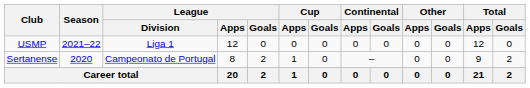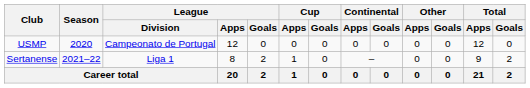 <table class="wikitable" style="text-align: center">
 <tr>
 <th rowspan="2">Club</th>
 <th rowspan="2">Season</th>
 <th colspan="3">League</th>
 <th colspan="2">Cup</th>
 <th colspan="2">Continental</th>
 <th colspan="2">Other</th>
 <th colspan="2">Total</th>
 </tr>
 <tr>
 <th>Division</th>
 <th>Apps</th>
 <th>Goals</th>
 <th>Apps</th>
 <th>Goals</th>
 <th>Apps</th>
 <th>Goals</th>
 <th>Apps</th>
 <th>Goals</th>
 <th>Apps</th>
 <th>Goals</th>
 </tr>
 <tr>
 <td><a href='#'>USMP</a></td>
-<td><a href='#'>2021–22</a></td>
-<td><a href='#'>Liga 1</a></td>
+<td><a href='#'>2020</a></td>
+<td><a href='#'>Campeonato de Portugal</a></td>
 <td>12</td>
 <td>0</td>
 <td>0</td>
 <td>0</td>
 <td>0</td>
 <td>0</td>
 <td>0</td>
 <td>0</td>
 <td>12</td>
 <td>0</td>
 </tr>
 <tr>
 <td><a href='#'>Sertanense</a></td>
-<td><a href='#'>2020</a></td>
-<td><a href='#'>Campeonato de Portugal</a></td>
+<td><a href='#'>2021–22</a></td>
+<td><a href='#'>Liga 1</a></td>
 <td>8</td>
 <td>2</td>
 <td>1</td>
 <td>0</td>
 <td colspan="2">–</td>
 <td>0</td>
 <td>0</td>
 <td>9</td>
 <td>2</td>
 </tr>
 <tr>
 <th colspan="3"><strong>Career total</strong></th>
 <th>20</th>
 <th>2</th>
 <th>1</th>
 <th>0</th>
 <th>0</th>
 <th>0</th>
 <th>0</th>
 <th>0</th>
 <th>21</th>
 <th>2</th>
 </tr>
 </table>
